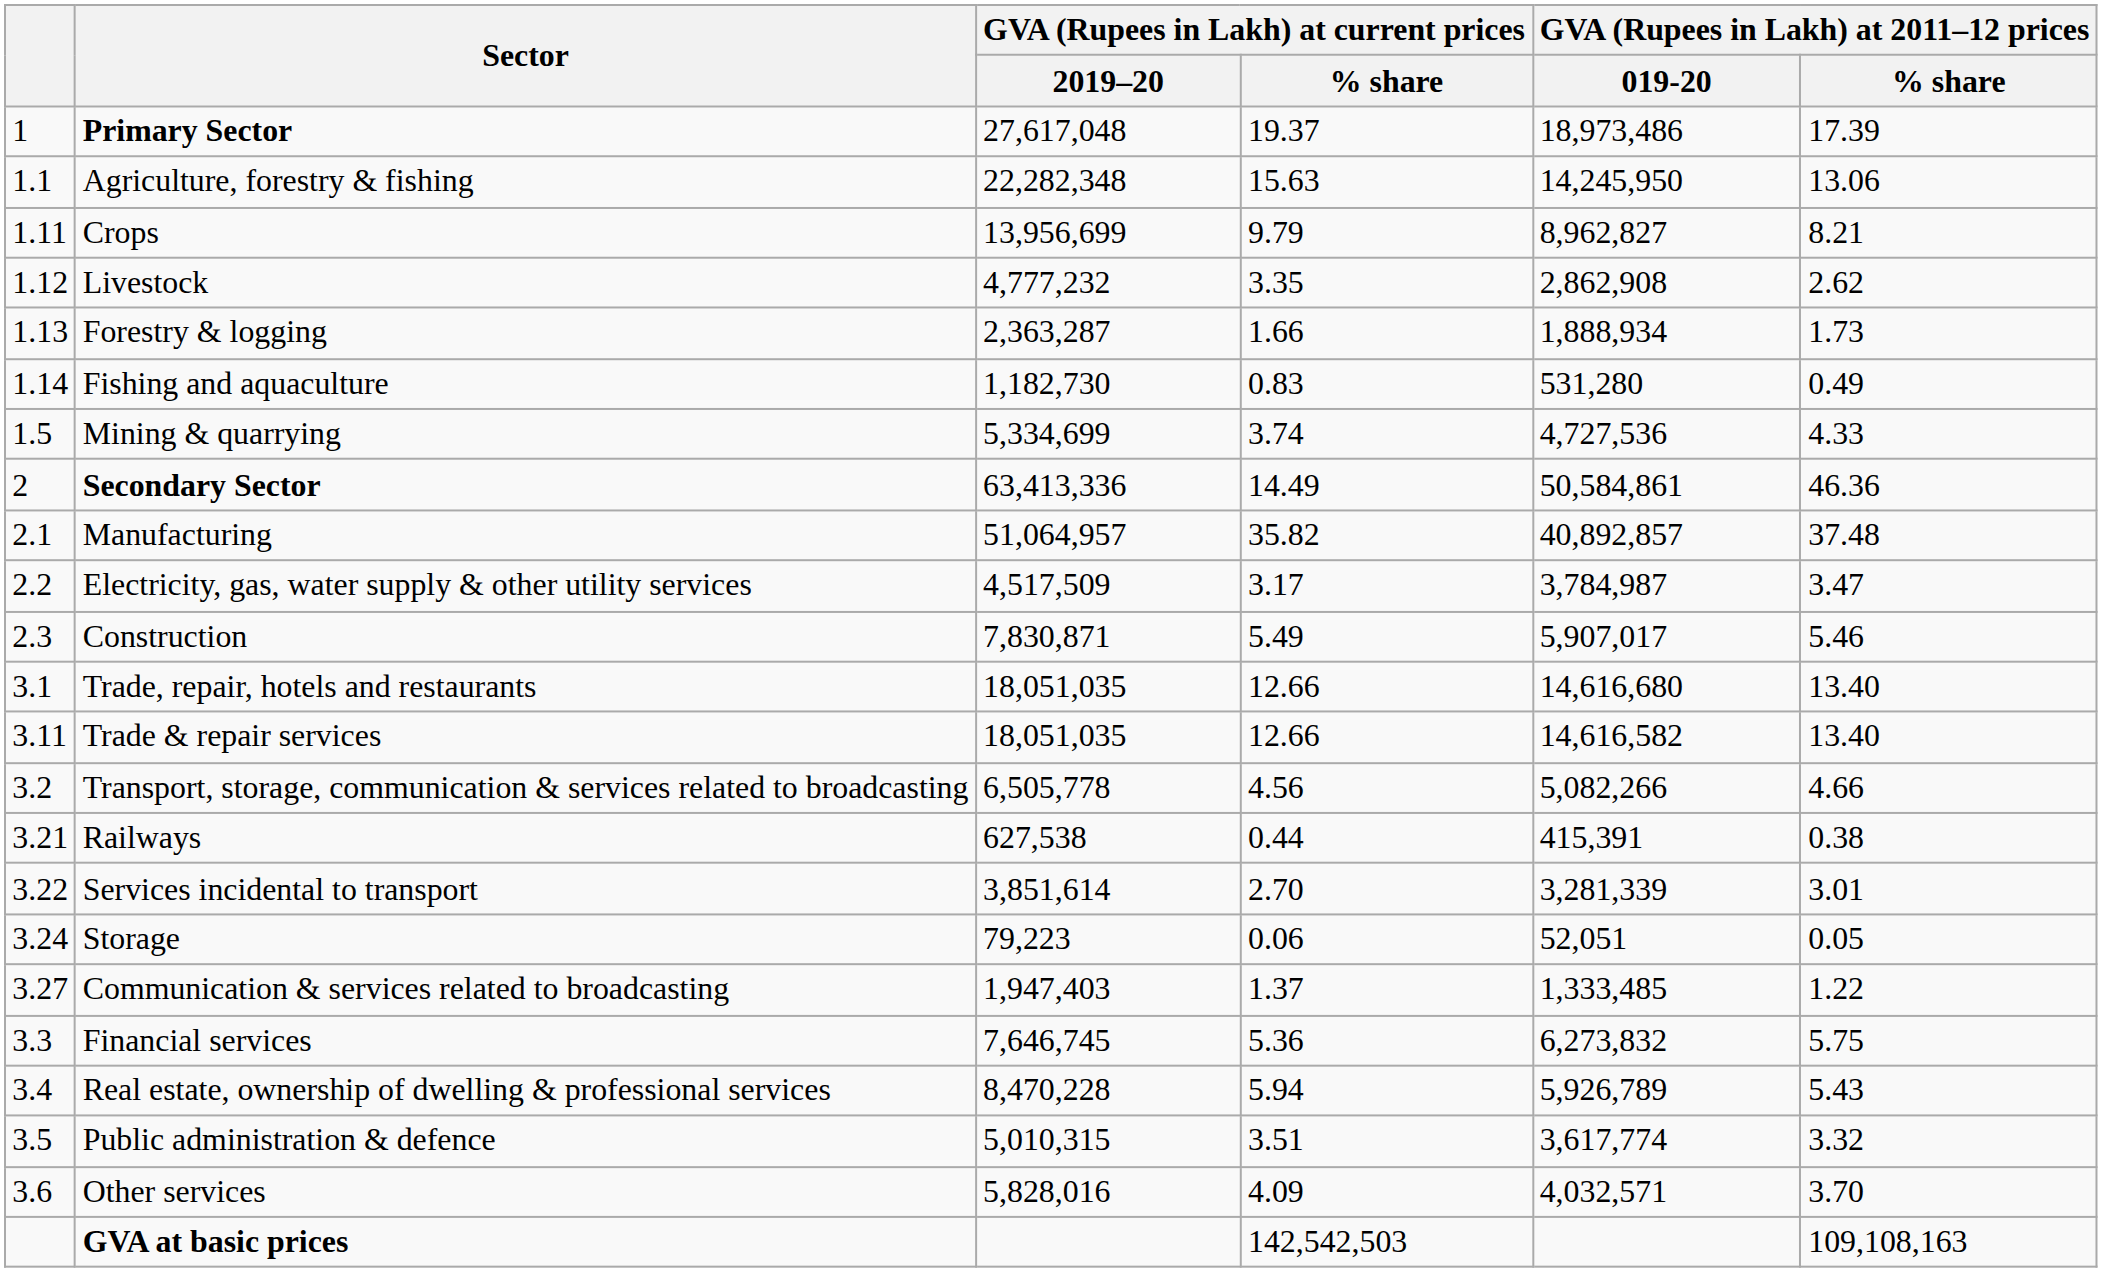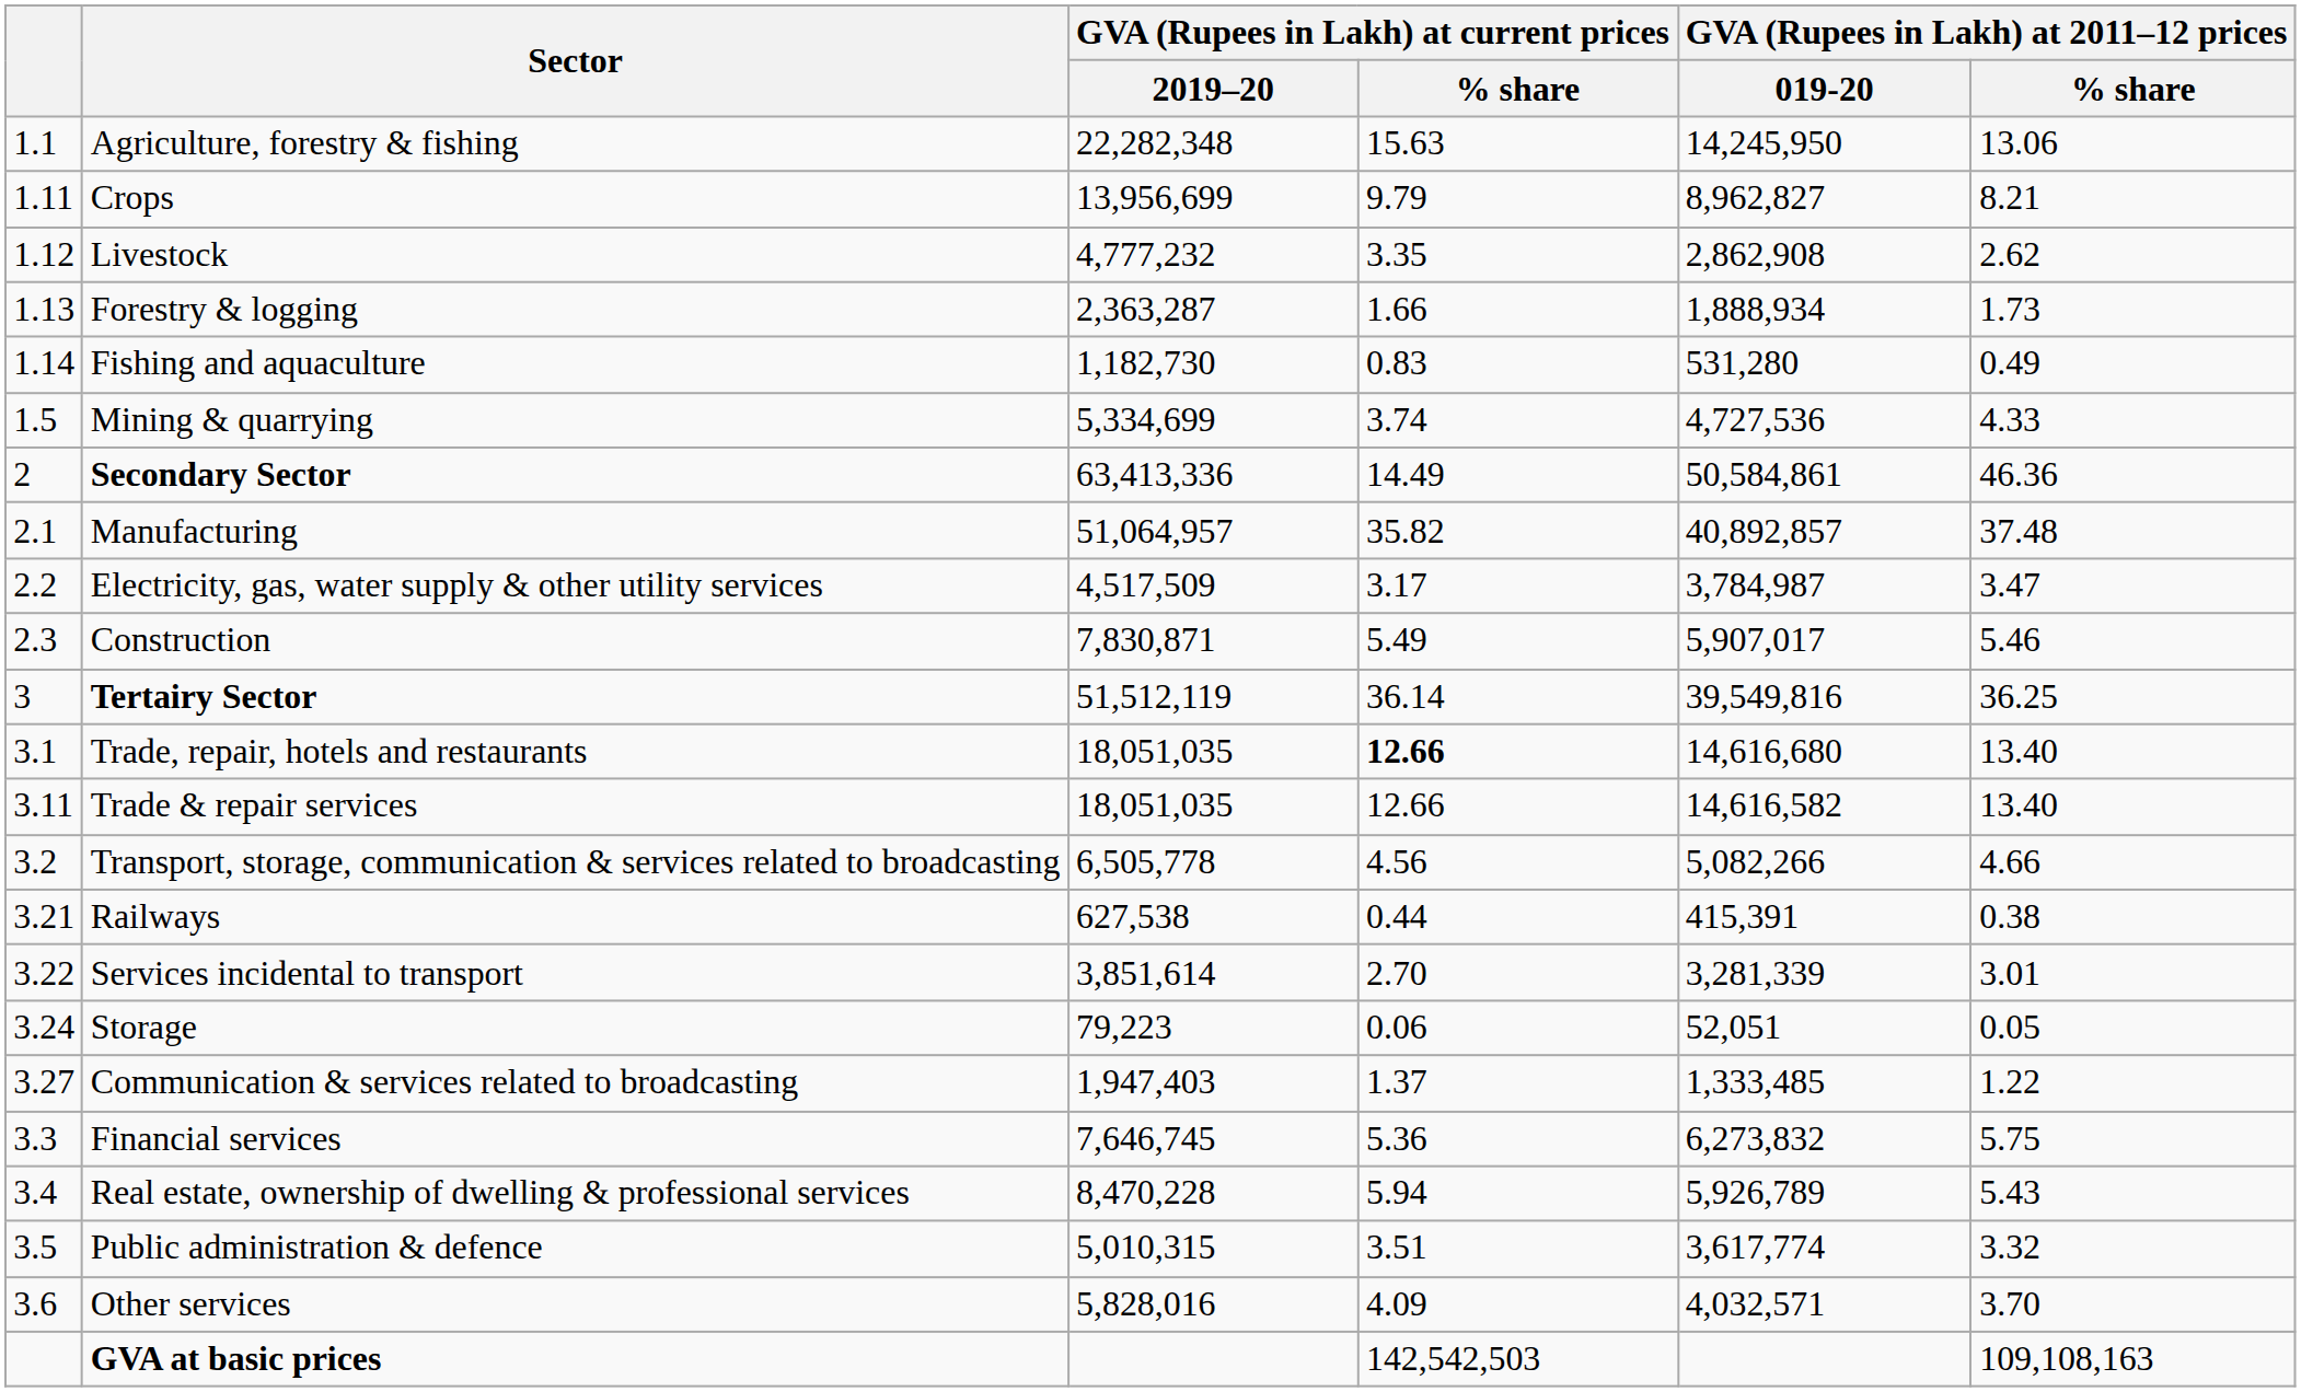 <table class="wikitable sortable">
 <tr>
 <th colspan="1" rowspan="2"></th>
 <th colspan="1" rowspan="2">Sector</th>
 <th colspan="2" rowspan="1">GVA (Rupees in Lakh) at current prices</th>
 <th colspan="2" rowspan="1">GVA (Rupees in Lakh) at 2011–12 prices</th>
 </tr>
 <tr>
 <th>2019–20</th>
 <th>% share</th>
 <th>019-20</th>
 <th>% share</th>
-</tr>
-<tr>
-<td>1</td>
-<td><strong>Primary Sector</strong></td>
-<td>27,617,048</td>
-<td>19.37</td>
-<td>18,973,486</td>
-<td>17.39</td>
 </tr>
 <tr>
 <td>1.1</td>
 <td>Agriculture, forestry & fishing</td>
 <td>22,282,348</td>
 <td>15.63</td>
 <td>14,245,950</td>
 <td>13.06</td>
 </tr>
 <tr>
 <td>1.11</td>
 <td>Crops</td>
 <td>13,956,699</td>
 <td>9.79</td>
 <td>8,962,827</td>
 <td>8.21</td>
 </tr>
 <tr>
 <td>1.12</td>
 <td>Livestock</td>
 <td>4,777,232</td>
 <td>3.35</td>
 <td>2,862,908</td>
 <td>2.62</td>
 </tr>
 <tr>
 <td>1.13</td>
 <td>Forestry & logging</td>
 <td>2,363,287</td>
 <td>1.66</td>
 <td>1,888,934</td>
 <td>1.73</td>
 </tr>
 <tr>
 <td>1.14</td>
 <td>Fishing and aquaculture</td>
 <td>1,182,730</td>
 <td>0.83</td>
 <td>531,280</td>
 <td>0.49</td>
 </tr>
 <tr>
 <td>1.5</td>
 <td>Mining & quarrying</td>
 <td>5,334,699</td>
 <td>3.74</td>
 <td>4,727,536</td>
 <td>4.33</td>
 </tr>
 <tr>
 <td>2</td>
 <td><strong>Secondary Sector</strong></td>
 <td>63,413,336</td>
 <td>14.49</td>
 <td>50,584,861</td>
 <td>46.36</td>
 </tr>
 <tr>
 <td>2.1</td>
 <td>Manufacturing</td>
 <td>51,064,957</td>
 <td>35.82</td>
 <td>40,892,857</td>
 <td>37.48</td>
 </tr>
 <tr>
 <td>2.2</td>
 <td>Electricity, gas, water supply & other utility services</td>
 <td>4,517,509</td>
 <td>3.17</td>
 <td>3,784,987</td>
 <td>3.47</td>
 </tr>
 <tr>
 <td>2.3</td>
 <td>Construction</td>
 <td>7,830,871</td>
 <td>5.49</td>
 <td>5,907,017</td>
 <td>5.46</td>
 </tr>
 <tr>
+<td>3</td>
+<td><strong>Tertairy Sector</strong></td>
+<td>51,512,119</td>
+<td>36.14</td>
+<td>39,549,816</td>
+<td>36.25</td>
+</tr>
+<tr>
 <td>3.1</td>
 <td>Trade, repair, hotels and restaurants</td>
 <td>18,051,035</td>
-<td>12.66</td>
+<td><strong>12.66</strong></td>
 <td>14,616,680</td>
 <td>13.40</td>
 </tr>
 <tr>
 <td>3.11</td>
 <td>Trade & repair services</td>
 <td>18,051,035</td>
 <td>12.66</td>
 <td>14,616,582</td>
 <td>13.40</td>
 </tr>
 <tr>
 <td>3.2</td>
 <td>Transport, storage, communication & services related to broadcasting</td>
 <td>6,505,778</td>
 <td>4.56</td>
 <td>5,082,266</td>
 <td>4.66</td>
 </tr>
 <tr>
 <td>3.21</td>
 <td>Railways</td>
 <td>627,538</td>
 <td>0.44</td>
 <td>415,391</td>
 <td>0.38</td>
 </tr>
 <tr>
 <td>3.22</td>
 <td>Services incidental to transport</td>
 <td>3,851,614</td>
 <td>2.70</td>
 <td>3,281,339</td>
 <td>3.01</td>
 </tr>
 <tr>
 <td>3.24</td>
 <td>Storage</td>
 <td>79,223</td>
 <td>0.06</td>
 <td>52,051</td>
 <td>0.05</td>
 </tr>
 <tr>
 <td>3.27</td>
 <td>Communication & services related to broadcasting</td>
 <td>1,947,403</td>
 <td>1.37</td>
 <td>1,333,485</td>
 <td>1.22</td>
 </tr>
 <tr>
 <td>3.3</td>
 <td>Financial services</td>
 <td>7,646,745</td>
 <td>5.36</td>
 <td>6,273,832</td>
 <td>5.75</td>
 </tr>
 <tr>
 <td>3.4</td>
 <td>Real estate, ownership of dwelling & professional services</td>
 <td>8,470,228</td>
 <td>5.94</td>
 <td>5,926,789</td>
 <td>5.43</td>
 </tr>
 <tr>
 <td>3.5</td>
 <td>Public administration & defence</td>
 <td>5,010,315</td>
 <td>3.51</td>
 <td>3,617,774</td>
 <td>3.32</td>
 </tr>
 <tr>
 <td>3.6</td>
 <td>Other services</td>
 <td>5,828,016</td>
 <td>4.09</td>
 <td>4,032,571</td>
 <td>3.70</td>
 </tr>
 <tr>
 <td></td>
 <td><strong>GVA at basic prices</strong></td>
 <td></td>
 <td>142,542,503</td>
 <td></td>
 <td>109,108,163</td>
 </tr>
 </table>
